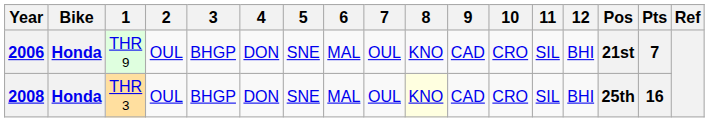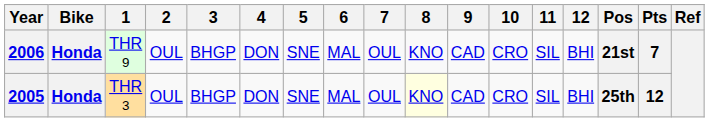 <table class="wikitable" style="text-align:center; font-size:95%">
 <tr>
 <th valign="middle">Year</th>
 <th valign="middle">Bike</th>
 <th>1</th>
 <th>2</th>
 <th>3</th>
 <th>4</th>
 <th>5</th>
 <th>6</th>
 <th>7</th>
 <th>8</th>
 <th>9</th>
 <th>10</th>
 <th>11</th>
 <th>12</th>
 <th>Pos</th>
 <th>Pts</th>
 <th>Ref</th>
 </tr>
 <tr>
 <th><a href='#'>2006</a></th>
 <th><a href='#'>Honda</a></th>
 <td style="background:#DFFFDF;"><a href='#'>THR</a><br><small>9</small></td>
 <td><a href='#'>OUL</a></td>
 <td><a href='#'>BHGP</a></td>
 <td><a href='#'>DON</a></td>
 <td><a href='#'>SNE</a></td>
 <td><a href='#'>MAL</a></td>
 <td><a href='#'>OUL</a></td>
 <td><a href='#'>KNO</a></td>
 <td><a href='#'>CAD</a></td>
 <td><a href='#'>CRO</a></td>
 <td><a href='#'>SIL</a></td>
 <td><a href='#'>BHI</a></td>
 <th>21st</th>
 <th>7</th>
 <th rowspan=2></th>
 </tr>
 <tr>
-<th><a href='#'>2008</a></th>
+<th><a href='#'>2005</a></th>
 <th><a href='#'>Honda</a></th>
 <td style="background:#FFDF9F;"><a href='#'>THR</a><br><small>3</small></td>
 <td><a href='#'>OUL</a></td>
 <td><a href='#'>BHGP</a></td>
 <td><a href='#'>DON</a></td>
 <td><a href='#'>SNE</a></td>
 <td><a href='#'>MAL</a></td>
 <td><a href='#'>OUL</a></td>
 <td style="background: lightyellow;"><a href='#'>KNO</a></td>
 <td><a href='#'>CAD</a></td>
 <td><a href='#'>CRO</a></td>
 <td><a href='#'>SIL</a></td>
 <td><a href='#'>BHI</a></td>
 <th>25th</th>
-<th>16</th>
+<th>12</th>
 </tr>
 </table>
